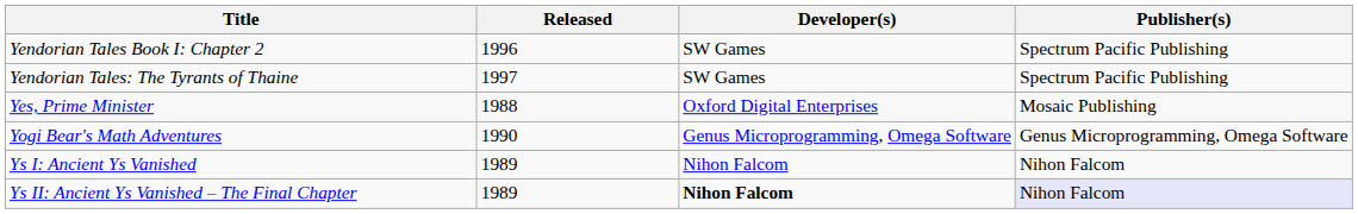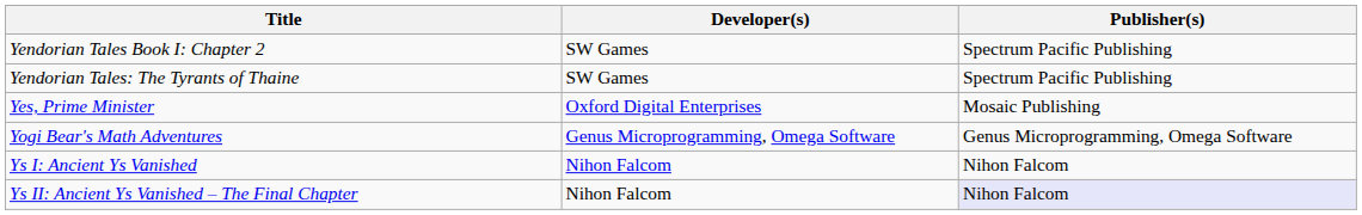 <table class="wikitable sortable">
 <tr>
 <th width=35%>Title</th>
-<th width=15%>Released</th>
 <th width=25%>Developer(s)</th>
 <th width=25%>Publisher(s)</th>
 </tr>
 <tr>
 <td><em>Yendorian Tales Book I: Chapter 2</em></td>
-<td>1996</td>
 <td>SW Games</td>
 <td>Spectrum Pacific Publishing</td>
 </tr>
 <tr>
 <td><em>Yendorian Tales: The Tyrants of Thaine</em></td>
-<td>1997</td>
 <td>SW Games</td>
 <td>Spectrum Pacific Publishing</td>
 </tr>
 <tr>
 <td><em><a href='#'>Yes, Prime Minister</a></em></td>
-<td>1988</td>
 <td><a href='#'>Oxford Digital Enterprises</a></td>
 <td>Mosaic Publishing</td>
 </tr>
 <tr>
 <td><em><a href='#'>Yogi Bear's Math Adventures</a></em></td>
-<td>1990</td>
 <td><a href='#'>Genus Microprogramming</a>, <a href='#'>Omega Software</a></td>
 <td>Genus Microprogramming, Omega Software</td>
 </tr>
 <tr>
 <td><em><a href='#'>Ys I: Ancient Ys Vanished</a></em></td>
-<td>1989</td>
 <td><a href='#'>Nihon Falcom</a></td>
 <td>Nihon Falcom</td>
 </tr>
 <tr>
 <td><em><a href='#'>Ys II: Ancient Ys Vanished – The Final Chapter</a></em></td>
-<td>1989</td>
-<td><strong>Nihon Falcom</strong></td>
+<td>Nihon Falcom</td>
 <td style="background: lavender;">Nihon Falcom</td>
 </tr>
 </table>
